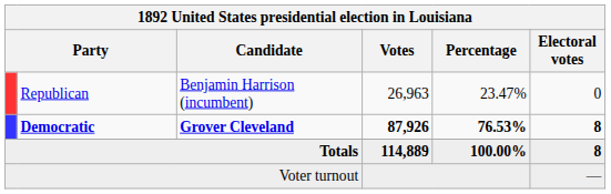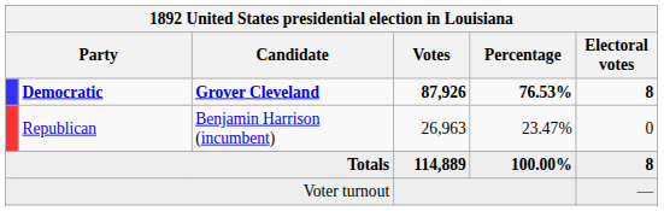 <table class="wikitable nowrap" style="font-size: 95%;">
 <tr>
 <th colspan="6">1892 United States presidential election in Louisiana</th>
 </tr>
 <tr>
 <th colspan="2" style="width: 15em">Party</th>
 <th style="width: 17em">Candidate</th>
 <th style="width: 5em">Votes</th>
 <th style="width: 7em">Percentage</th>
 <th style="width: 5em">Electoral votes</th>
 </tr>
 <tr>
+<th style="background-color:#3333FF; width: 3px"></th>
+<td style="width: 130px"><strong><a href='#'>Democratic</a></strong></td>
+<td><strong><a href='#'>Grover Cleveland</a></strong></td>
+<td align="right"><strong>87,926</strong></td>
+<td align="right"><strong>76.53%</strong></td>
+<td align="right"><strong>8</strong></td>
+</tr>
+<tr>
 <th style="background-color:#FF3333; width: 3px"></th>
 <td style="width: 130px"><a href='#'>Republican</a></td>
 <td><a href='#'>Benjamin Harrison</a> (<a href='#'>incumbent</a>)</td>
 <td align="right">26,963</td>
 <td align="right">23.47%</td>
 <td align="right">0</td>
-</tr>
-<tr>
-<th style="background-color:#3333FF; width: 3px"></th>
-<td style="width: 130px"><strong><a href='#'>Democratic</a></strong></td>
-<td><strong><a href='#'>Grover Cleveland</a></strong></td>
-<td align="right"><strong>87,926</strong></td>
-<td align="right"><strong>76.53%</strong></td>
-<td align="right"><strong>8</strong></td>
 </tr>
 <tr>
 </tr>
 <tr bgcolor="#EEEEEE">
 <td colspan="3" align="right"><strong>Totals</strong></td>
 <td align="right"><strong>114,889</strong></td>
 <td align="right"><strong>100.00%</strong></td>
 <td align="right"><strong>8</strong></td>
 </tr>
 <tr bgcolor="#EEEEEE">
 <td colspan="3" align="right">Voter turnout</td>
 <td colspan="2" align="right"></td>
 <td align="right">—</td>
 </tr>
 </table>
